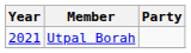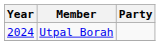 <table class="wikitable sortable">
 <tr>
 <th>Year</th>
 <th>Member</th>
 <th colspan=2>Party</th>
 </tr>
 <tr>
-<td><a href='#'>2021</a></td>
+<td><a href='#'>2024</a></td>
 <td><a href='#'>Utpal Borah</a></td>
 <td></td>
 </tr>
 <tr>
 </tr>
 </table>
